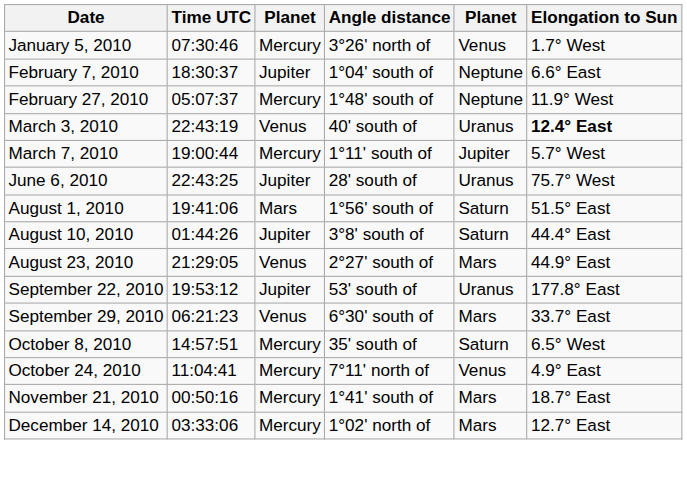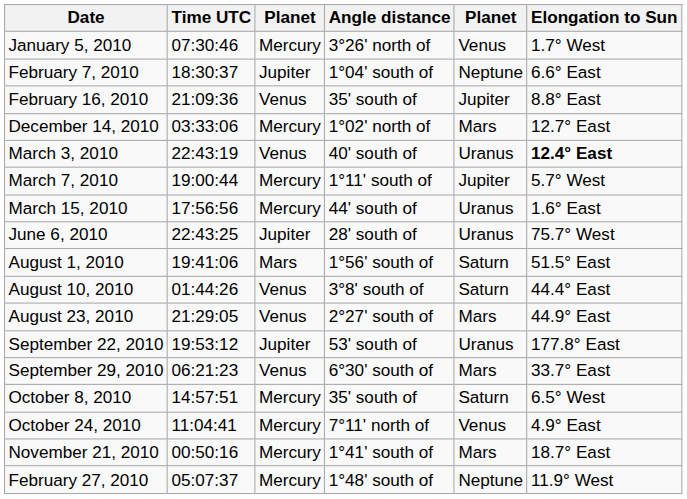 <table class="wikitable sortable">
 <tr bgcolor="#ddddff" align="center" valign="top">
 <th>Date</th>
 <th>Time UTC</th>
 <th>Planet</th>
 <th>Angle distance</th>
 <th>Planet</th>
 <th>Elongation to Sun</th>
 </tr>
 <tr>
 <td>January 5, 2010</td>
 <td>07:30:46</td>
 <td>Mercury</td>
 <td>3°26' north of</td>
 <td>Venus</td>
 <td>1.7° West</td>
 </tr>
 <tr>
 <td>February 7, 2010</td>
 <td>18:30:37</td>
 <td>Jupiter</td>
 <td>1°04' south of</td>
 <td>Neptune</td>
 <td>6.6° East</td>
 </tr>
 <tr>
-<td>February 27, 2010</td>
-<td>05:07:37</td>
+<td>February 16, 2010</td>
+<td>21:09:36</td>
+<td>Venus</td>
+<td>35' south of</td>
+<td>Jupiter</td>
+<td>8.8° East</td>
+</tr>
+<tr>
+<td>December 14, 2010</td>
+<td>03:33:06</td>
 <td>Mercury</td>
-<td>1°48' south of</td>
-<td>Neptune</td>
-<td>11.9° West</td>
+<td>1°02' north of</td>
+<td>Mars</td>
+<td>12.7° East</td>
 </tr>
 <tr>
 <td>March 3, 2010</td>
 <td>22:43:19</td>
 <td>Venus</td>
 <td>40' south of</td>
 <td>Uranus</td>
 <td><strong>12.4° East</strong></td>
 </tr>
 <tr>
 <td>March 7, 2010</td>
 <td>19:00:44</td>
 <td>Mercury</td>
 <td>1°11' south of</td>
 <td>Jupiter</td>
 <td>5.7° West</td>
+</tr>
+<tr>
+<td>March 15, 2010</td>
+<td>17:56:56</td>
+<td>Mercury</td>
+<td>44' south of</td>
+<td>Uranus</td>
+<td>1.6° East</td>
 </tr>
 <tr>
 <td>June 6, 2010</td>
 <td>22:43:25</td>
 <td>Jupiter</td>
 <td>28' south of</td>
 <td>Uranus</td>
 <td>75.7° West</td>
 </tr>
 <tr>
 <td>August 1, 2010</td>
 <td>19:41:06</td>
 <td>Mars</td>
 <td>1°56' south of</td>
 <td>Saturn</td>
 <td>51.5° East</td>
 </tr>
 <tr>
 <td>August 10, 2010</td>
 <td>01:44:26</td>
-<td>Jupiter</td>
+<td>Venus</td>
 <td>3°8' south of</td>
 <td>Saturn</td>
 <td>44.4° East</td>
 </tr>
 <tr>
 <td>August 23, 2010</td>
 <td>21:29:05</td>
 <td>Venus</td>
 <td>2°27' south of</td>
 <td>Mars</td>
 <td>44.9° East</td>
 </tr>
 <tr>
 <td>September 22, 2010</td>
 <td>19:53:12</td>
 <td>Jupiter</td>
 <td>53' south of</td>
 <td>Uranus</td>
 <td>177.8° East</td>
 </tr>
 <tr>
 <td>September 29, 2010</td>
 <td>06:21:23</td>
 <td>Venus</td>
 <td>6°30' south of</td>
 <td>Mars</td>
 <td>33.7° East</td>
 </tr>
 <tr>
 <td>October 8, 2010</td>
 <td>14:57:51</td>
 <td>Mercury</td>
 <td>35' south of</td>
 <td>Saturn</td>
 <td>6.5° West</td>
 </tr>
 <tr>
 <td>October 24, 2010</td>
 <td>11:04:41</td>
 <td>Mercury</td>
 <td>7°11' north of</td>
 <td>Venus</td>
 <td>4.9° East</td>
 </tr>
 <tr>
 <td>November 21, 2010</td>
 <td>00:50:16</td>
 <td>Mercury</td>
 <td>1°41' south of</td>
 <td>Mars</td>
 <td>18.7° East</td>
 </tr>
 <tr>
-<td>December 14, 2010</td>
-<td>03:33:06</td>
+<td>February 27, 2010</td>
+<td>05:07:37</td>
 <td>Mercury</td>
-<td>1°02' north of</td>
-<td>Mars</td>
-<td>12.7° East</td>
+<td>1°48' south of</td>
+<td>Neptune</td>
+<td>11.9° West</td>
 </tr>
 </table>
